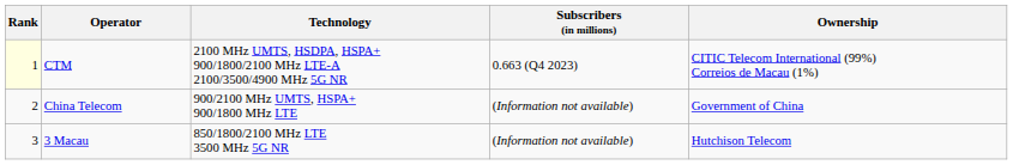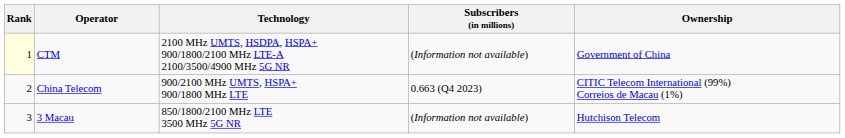 <table class="wikitable">
 <tr>
 <th style="width:3%;">Rank</th>
 <th style="width:15%;">Operator</th>
 <th style="width:30%;">Technology</th>
 <th style="width:20%;">Subscribers<br><small>(in millions)</small></th>
 <th style="width:32%;">Ownership</th>
 </tr>
 <tr>
 <td align=right style="background: lightyellow;">1</td>
 <td><a href='#'>CTM</a></td>
 <td>2100 MHz <a href='#'>UMTS</a>, <a href='#'>HSDPA</a>, <a href='#'>HSPA+</a><br>900/1800/2100 MHz <a href='#'>LTE-A</a><br>2100/3500/4900 MHz <a href='#'>5G NR</a></td>
-<td>0.663 (Q4 2023)</td>
-<td><a href='#'>CITIC Telecom International</a> (99%)<br><a href='#'>Correios de Macau</a> (1%)</td>
+<td>(<em>Information not available</em>)</td>
+<td><a href='#'>Government of China</a></td>
 </tr>
 <tr>
 <td align=right>2</td>
 <td><a href='#'>China Telecom</a></td>
 <td>900/2100 MHz <a href='#'>UMTS</a>, <a href='#'>HSPA+</a><br>900/1800 MHz <a href='#'>LTE</a></td>
-<td>(<em>Information not available</em>) </td>
-<td><a href='#'>Government of China</a></td>
+<td>0.663 (Q4 2023)</td>
+<td><a href='#'>CITIC Telecom International</a> (99%)<br><a href='#'>Correios de Macau</a> (1%)</td>
 </tr>
 <tr>
 <td align=right>3</td>
 <td><a href='#'>3 Macau</a></td>
 <td>850/1800/2100 MHz <a href='#'>LTE</a><br>3500 MHz <a href='#'>5G NR</a></td>
 <td>(<em>Information not available</em>)</td>
 <td><a href='#'>Hutchison Telecom</a></td>
 </tr>
 </table>
